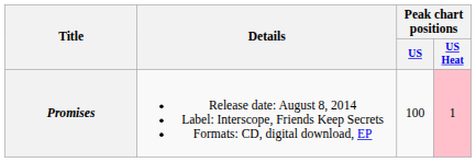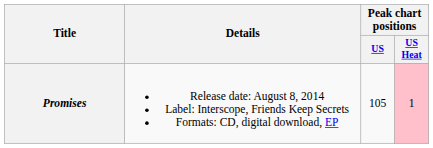 <table class="wikitable plainrowheaders" style="text-align:center;">
 <tr>
 <th rowspan="2" style="width:10em;">Title</th>
 <th rowspan="2" style="width:20em;">Details</th>
 <th colspan="2">Peak chart<br>positions</th>
 </tr>
 <tr>
 <th scope="col" style="width:3em;font-size:85%;"><a href='#'>US</a><br></th>
 <th scope="col" style="width:3em;font-size:85%;"><a href='#'>US<br>Heat</a><br></th>
 </tr>
 <tr>
 <th scope="row"><em>Promises</em></th>
 <td><br><ul><li>Release date: August 8, 2014</li><li>Label: Interscope, Friends Keep Secrets</li><li>Formats: CD, digital download, <a href='#'>EP</a></li></ul></td>
-<td>100</td>
+<td>105</td>
 <td style="background: pink;">1</td>
 </tr>
 </table>
